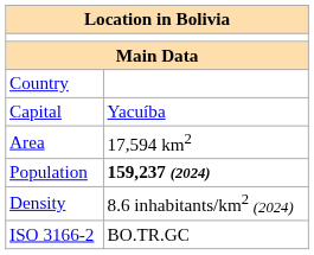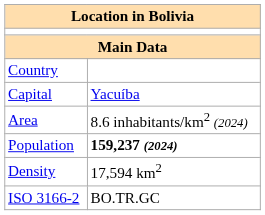 <table border=1 align=right cellpadding=3 cellspacing=0 width=270 style="margin: 0 0 1em 1em; border: 1px #aaa solid; border-collapse: collapse;">
 <tr>
 <th colspan="2" bgcolor="#FFDEAD">Location in Bolivia</th>
 </tr>
 <tr>
 <td colspan="2" align="center" bgcolor="#ffffff"></td>
 </tr>
 <tr>
 <th colspan="2" bgcolor="#FFDEAD">Main Data</th>
 </tr>
 <tr>
 <td><a href='#'>Country</a></td>
 <td></td>
 </tr>
 <tr>
 <td><a href='#'>Capital</a></td>
 <td><a href='#'>Yacuíba</a></td>
 </tr>
 <tr>
 <td><a href='#'>Area</a></td>
-<td>17,594 km<sup>2</sup></td>
+<td>8.6 inhabitants/km<sup>2</sup> <em><small>(2024)</small></em></td>
 </tr>
 <tr>
 <td><a href='#'>Population</a></td>
 <td><strong>159,237 <em><small>(2024)</small></em></strong></td>
 </tr>
 <tr>
 <td><a href='#'>Density</a></td>
-<td>8.6 inhabitants/km<sup>2</sup> <em><small>(2024)</small></em></td>
+<td>17,594 km<sup>2</sup></td>
 </tr>
 <tr>
 <td><a href='#'>ISO 3166-2</a></td>
 <td>BO.TR.GC</td>
 </tr>
 </table>
